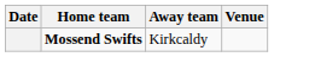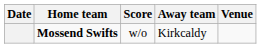 <table class="wikitable football-result-list" style="max-width: 80em; text-align: center">
 <tr>
 <th scope="col">Date</th>
 <th scope="col">Home team</th>
+<th scope="col">Score</th>
 <th scope="col">Away team</th>
 <th scope="col">Venue</th>
 </tr>
 <tr>
 <th scope="row"></th>
 <td align=right><strong>Mossend Swifts</strong></td>
+<td>w/o</td>
 <td align=left>Kirkcaldy</td>
 <td></td>
 </tr>
 </table>
